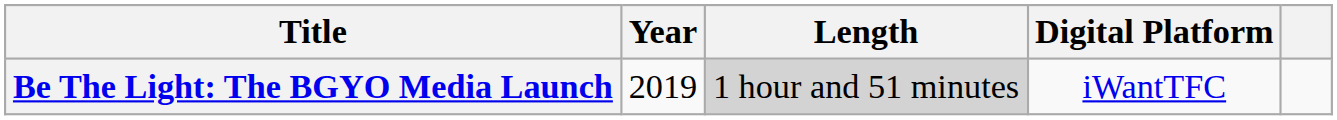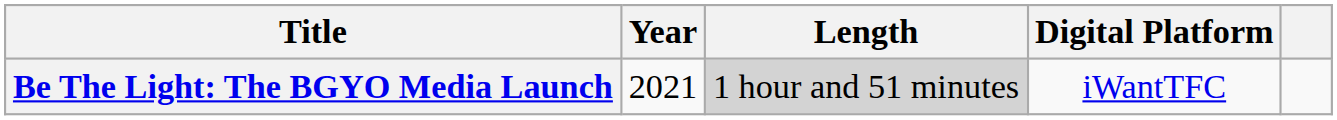 <table class="wikitable plainrowheaders" style="text-align:center;">
 <tr>
 <th scope="col">Title</th>
 <th scope="col">Year</th>
 <th scope="col">Length</th>
 <th scope="col">Digital Platform</th>
 <th scope="col" style="width:1em;"></th>
 </tr>
 <tr>
 <th scope="row"><a href='#'>Be The Light: The BGYO Media Launch</a></th>
-<td rowspan="1">2019</td>
+<td rowspan="1">2021</td>
 <td align="center" style="background: lightgrey;">1 hour and 51 minutes</td>
 <td rowspan="1"><a href='#'>iWantTFC</a></td>
 <td style="text-align:center" rowspan="1"></td>
 </tr>
 </table>
